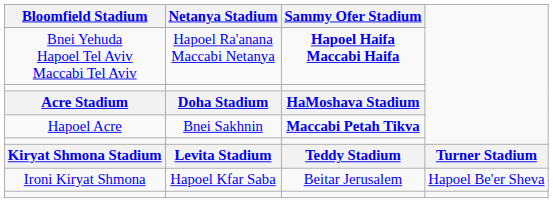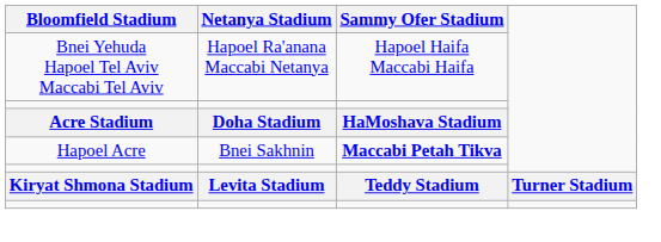 <table class="wikitable" style="text-align:center">
 <tr>
 <th><a href='#'>Bloomfield Stadium</a></th>
 <th><a href='#'>Netanya Stadium</a></th>
 <th><a href='#'>Sammy Ofer Stadium</a></th>
 <td rowspan="6"></td>
 </tr>
 <tr>
 <td><a href='#'>Bnei Yehuda</a> <br><a href='#'>Hapoel Tel Aviv</a> <br><a href='#'>Maccabi Tel Aviv</a></td>
 <td valign=top><a href='#'>Hapoel Ra'anana</a> <br><a href='#'>Maccabi Netanya</a></td>
-<td valign=top><strong><a href='#'>Hapoel Haifa</a> <br><a href='#'>Maccabi Haifa</a></strong></td>
+<td valign=top><a href='#'>Hapoel Haifa</a> <br><a href='#'>Maccabi Haifa</a></td>
 </tr>
 <tr>
 <td></td>
 <td></td>
 <td></td>
 </tr>
 <tr>
 <th><a href='#'>Acre Stadium</a></th>
 <th><a href='#'>Doha Stadium</a></th>
 <th><a href='#'>HaMoshava Stadium</a></th>
 </tr>
 <tr>
 <td><a href='#'>Hapoel Acre</a></td>
 <td><a href='#'>Bnei Sakhnin</a></td>
 <td><strong><a href='#'>Maccabi Petah Tikva</a></strong></td>
 </tr>
 <tr>
 <td></td>
 <td></td>
 <td></td>
 </tr>
 <tr>
 <th><a href='#'>Kiryat Shmona Stadium</a></th>
 <th><a href='#'>Levita Stadium</a></th>
 <th><a href='#'>Teddy Stadium</a></th>
 <th><a href='#'>Turner Stadium</a></th>
 </tr>
 <tr>
-<td><a href='#'>Ironi Kiryat Shmona</a></td>
-<td><a href='#'>Hapoel Kfar Saba</a></td>
-<td><a href='#'>Beitar Jerusalem</a></td>
-<td><a href='#'>Hapoel Be'er Sheva</a></td>
-</tr>
-<tr>
 <td></td>
 <td></td>
 <td></td>
 <td></td>
 </tr>
 </table>
